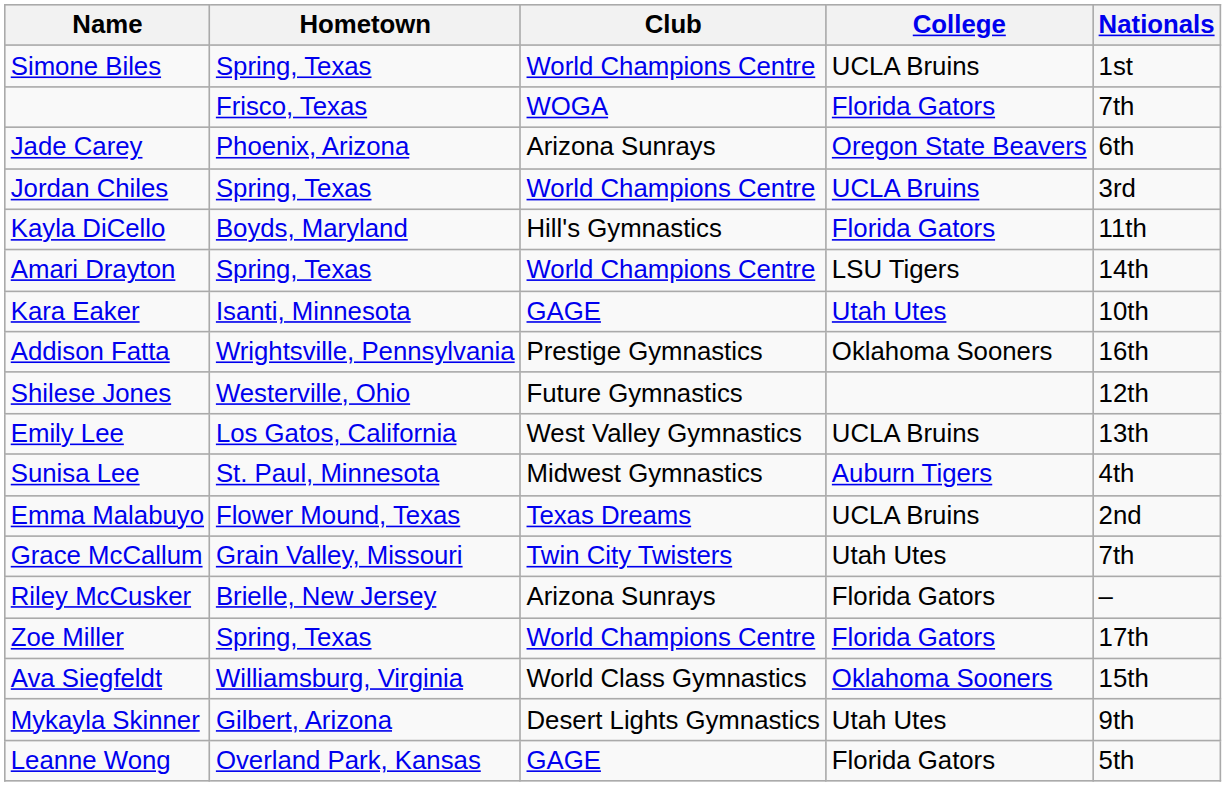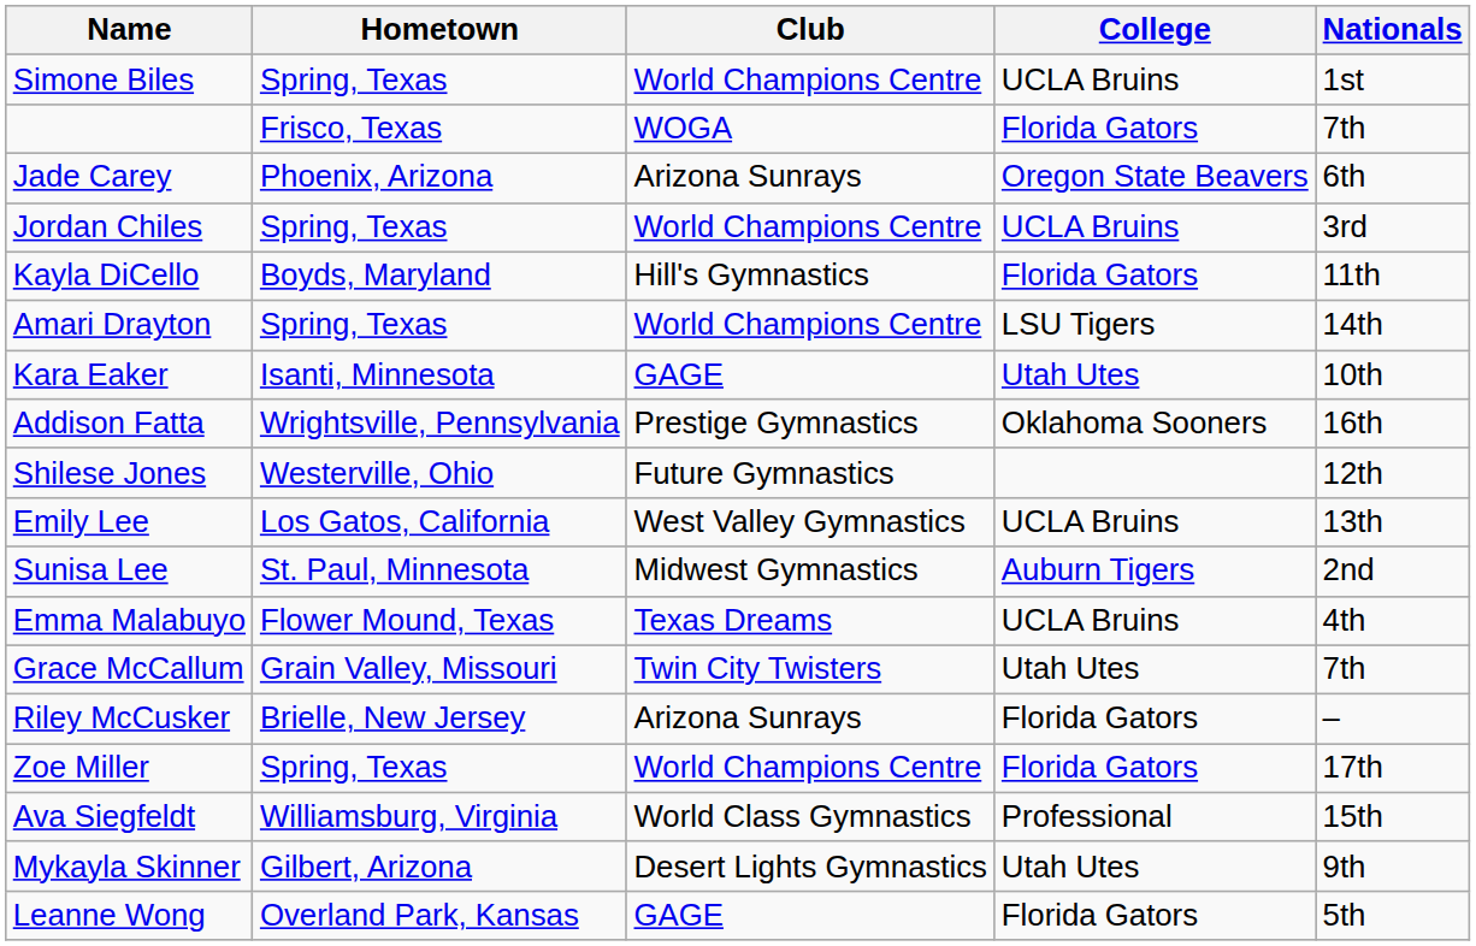 <table class="wikitable">
 <tr>
 <th>Name</th>
 <th>Hometown</th>
 <th>Club</th>
 <th><a href='#'>College</a></th>
 <th><a href='#'>Nationals</a></th>
 </tr>
 <tr>
 <td><a href='#'>Simone Biles</a></td>
 <td><a href='#'>Spring, Texas</a></td>
 <td><a href='#'>World Champions Centre</a></td>
 <td>UCLA Bruins</td>
 <td>1st</td>
 </tr>
 <tr>
 <td></td>
 <td><a href='#'>Frisco, Texas</a></td>
 <td><a href='#'>WOGA</a></td>
 <td><a href='#'>Florida Gators</a></td>
 <td>7th</td>
 </tr>
 <tr>
 <td><a href='#'>Jade Carey</a></td>
 <td><a href='#'>Phoenix, Arizona</a></td>
 <td>Arizona Sunrays</td>
 <td><a href='#'>Oregon State Beavers</a></td>
 <td>6th</td>
 </tr>
 <tr>
 <td><a href='#'>Jordan Chiles</a></td>
 <td><a href='#'>Spring, Texas</a></td>
 <td><a href='#'>World Champions Centre</a></td>
 <td><a href='#'>UCLA Bruins</a></td>
 <td>3rd</td>
 </tr>
 <tr>
 <td><a href='#'>Kayla DiCello</a></td>
 <td><a href='#'>Boyds, Maryland</a></td>
 <td>Hill's Gymnastics</td>
 <td><a href='#'>Florida Gators</a></td>
 <td>11th</td>
 </tr>
 <tr>
 <td><a href='#'>Amari Drayton</a></td>
 <td><a href='#'>Spring, Texas</a></td>
 <td><a href='#'>World Champions Centre</a></td>
 <td>LSU Tigers</td>
 <td>14th</td>
 </tr>
 <tr>
 <td><a href='#'>Kara Eaker</a></td>
 <td><a href='#'>Isanti, Minnesota</a></td>
 <td><a href='#'>GAGE</a></td>
 <td><a href='#'>Utah Utes</a></td>
 <td>10th</td>
 </tr>
 <tr>
 <td><a href='#'>Addison Fatta</a></td>
 <td><a href='#'>Wrightsville, Pennsylvania</a></td>
 <td>Prestige Gymnastics</td>
 <td>Oklahoma Sooners</td>
 <td>16th</td>
 </tr>
 <tr>
 <td><a href='#'>Shilese Jones</a></td>
 <td><a href='#'>Westerville, Ohio</a></td>
 <td>Future Gymnastics</td>
 <td></td>
 <td>12th</td>
 </tr>
 <tr>
 <td><a href='#'>Emily Lee</a></td>
 <td><a href='#'>Los Gatos, California</a></td>
 <td>West Valley Gymnastics</td>
 <td>UCLA Bruins</td>
 <td>13th</td>
 </tr>
 <tr>
 <td><a href='#'>Sunisa Lee</a></td>
 <td><a href='#'>St. Paul, Minnesota</a></td>
 <td>Midwest Gymnastics</td>
 <td><a href='#'>Auburn Tigers</a></td>
-<td>4th</td>
+<td>2nd</td>
 </tr>
 <tr>
 <td><a href='#'>Emma Malabuyo</a></td>
 <td><a href='#'>Flower Mound, Texas</a></td>
 <td><a href='#'>Texas Dreams</a></td>
 <td>UCLA Bruins</td>
-<td>2nd</td>
+<td>4th</td>
 </tr>
 <tr>
 <td><a href='#'>Grace McCallum</a></td>
 <td><a href='#'>Grain Valley, Missouri</a></td>
 <td><a href='#'>Twin City Twisters</a></td>
 <td>Utah Utes</td>
 <td>7th</td>
 </tr>
 <tr>
 <td><a href='#'>Riley McCusker</a></td>
 <td><a href='#'>Brielle, New Jersey</a></td>
 <td>Arizona Sunrays</td>
 <td>Florida Gators</td>
 <td>–</td>
 </tr>
 <tr>
 <td><a href='#'>Zoe Miller</a></td>
 <td><a href='#'>Spring, Texas</a></td>
 <td><a href='#'>World Champions Centre</a></td>
 <td><a href='#'>Florida Gators</a></td>
 <td>17th</td>
 </tr>
 <tr>
 <td><a href='#'>Ava Siegfeldt</a></td>
 <td><a href='#'>Williamsburg, Virginia</a></td>
 <td>World Class Gymnastics</td>
-<td><a href='#'>Oklahoma Sooners</a></td>
+<td>Professional</td>
 <td>15th</td>
 </tr>
 <tr>
 <td><a href='#'>Mykayla Skinner</a></td>
 <td><a href='#'>Gilbert, Arizona</a></td>
 <td>Desert Lights Gymnastics</td>
 <td>Utah Utes</td>
 <td>9th</td>
 </tr>
 <tr>
 <td><a href='#'>Leanne Wong</a></td>
 <td><a href='#'>Overland Park, Kansas</a></td>
 <td><a href='#'>GAGE</a></td>
 <td>Florida Gators</td>
 <td>5th</td>
 </tr>
 </table>
